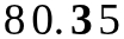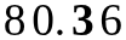 <table cellspacing="0" style="margin:1em auto; text-align:center">
 <tr>
 <td></td>
 <td></td>
 <td></td>
 <td></td>
 </tr>
 <tr>
 <td>8</td>
 <td>0.</td>
 <td><strong>3</strong></td>
-<td>5</td>
+<td>6</td>
 </tr>
 </table>
